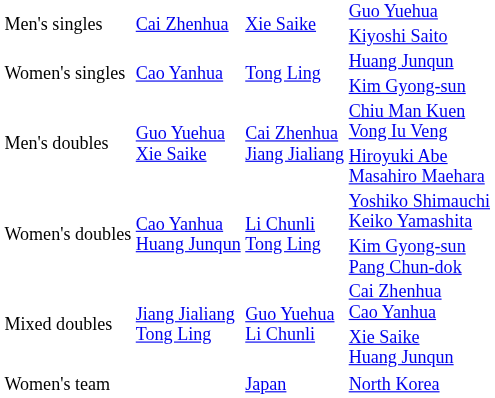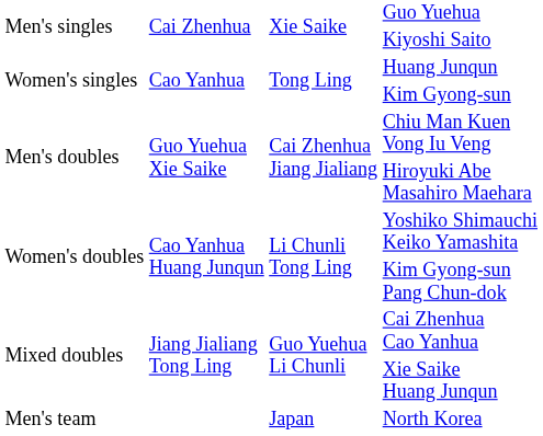 <table>
 <tr>
 <td rowspan=2>Men's singles <br></td>
 <td rowspan=2> <a href='#'>Cai Zhenhua</a></td>
 <td rowspan=2> <a href='#'>Xie Saike</a></td>
 <td> <a href='#'>Guo Yuehua</a></td>
 </tr>
 <tr>
 <td> <a href='#'>Kiyoshi Saito</a></td>
 </tr>
 <tr>
 <td rowspan=2>Women's singles <br></td>
 <td rowspan=2> <a href='#'>Cao Yanhua</a></td>
 <td rowspan=2> <a href='#'>Tong Ling</a></td>
 <td> <a href='#'>Huang Junqun</a></td>
 </tr>
 <tr>
 <td> <a href='#'>Kim Gyong-sun</a></td>
 </tr>
 <tr>
 <td rowspan=2>Men's doubles <br></td>
 <td rowspan=2> <a href='#'>Guo Yuehua</a><br> <a href='#'>Xie Saike</a></td>
 <td rowspan=2> <a href='#'>Cai Zhenhua</a><br> <a href='#'>Jiang Jialiang</a></td>
 <td> <a href='#'>Chiu Man Kuen</a><br> <a href='#'>Vong Iu Veng</a></td>
 </tr>
 <tr>
 <td> <a href='#'>Hiroyuki Abe</a><br> <a href='#'>Masahiro Maehara</a></td>
 </tr>
 <tr>
 <td rowspan=2>Women's doubles <br></td>
 <td rowspan=2> <a href='#'>Cao Yanhua</a><br> <a href='#'>Huang Junqun</a></td>
 <td rowspan=2> <a href='#'>Li Chunli</a><br> <a href='#'>Tong Ling</a></td>
 <td> <a href='#'>Yoshiko Shimauchi</a><br> <a href='#'>Keiko Yamashita</a></td>
 </tr>
 <tr>
 <td> <a href='#'>Kim Gyong-sun</a><br>  <a href='#'>Pang Chun-dok</a></td>
 </tr>
 <tr>
 <td rowspan=2>Mixed doubles <br></td>
 <td rowspan=2> <a href='#'>Jiang Jialiang</a><br> <a href='#'>Tong Ling</a></td>
 <td rowspan=2> <a href='#'>Guo Yuehua</a><br> <a href='#'>Li Chunli</a></td>
 <td> <a href='#'>Cai Zhenhua</a><br> <a href='#'>Cao Yanhua</a></td>
 </tr>
 <tr>
 <td> <a href='#'>Xie Saike</a><br> <a href='#'>Huang Junqun</a></td>
 </tr>
 <tr>
-</tr>
-<tr>
-<td rowspan=1>Women's team <br></td>
+<td rowspan=1>Men's team <br></td>
 <td rowspan=1></td>
 <td rowspan=1> <a href='#'>Japan</a></td>
 <td> <a href='#'>North Korea</a></td>
 </tr>
 <tr>
 </tr>
+<tr>
+</tr>
 </table>
